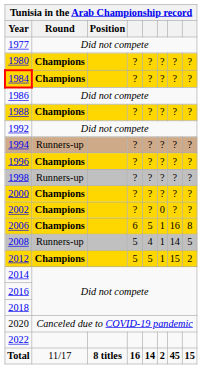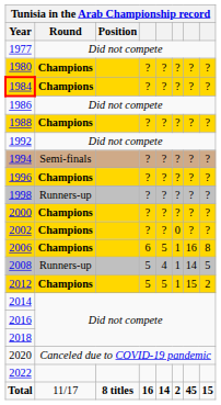 <table class="wikitable" style="text-align: center;">
 <tr>
 <th colspan=10>Tunisia in the <a href='#'>Arab Championship record</a></th>
 </tr>
 <tr>
 <th>Year</th>
 <th>Round</th>
 <th>Position</th>
 <th></th>
 <th></th>
 <th></th>
 <th></th>
 <th></th>
 </tr>
 <tr>
 <td> <a href='#'>1977</a></td>
 <td colspan="8" rowspan=1><em>Did not compete</em></td>
 </tr>
 <tr style="background:gold;">
 <td> <a href='#'>1980</a></td>
 <td><strong>Champions</strong></td>
 <td></td>
 <td>?</td>
 <td>?</td>
 <td>?</td>
 <td>?</td>
 <td>?</td>
 </tr>
 <tr style="background:gold;">
 <td style="border:3px solid red"> <a href='#'>1984</a></td>
 <td><strong>Champions</strong></td>
 <td></td>
 <td>?</td>
 <td>?</td>
 <td>?</td>
 <td>?</td>
 <td>?</td>
 </tr>
 <tr>
 <td> <a href='#'>1986</a></td>
 <td colspan="8" rowspan=1><em>Did not compete</em></td>
 </tr>
 <tr style="background:gold;">
 <td> <a href='#'>1988</a></td>
 <td><strong>Champions</strong></td>
 <td></td>
 <td>?</td>
 <td>?</td>
 <td>?</td>
 <td>?</td>
 <td>?</td>
 </tr>
 <tr>
 <td> <a href='#'>1992</a></td>
 <td colspan="8" rowspan=1><em>Did not compete</em></td>
 </tr>
 <tr style="background:#cfaa88;">
 <td> <a href='#'>1994</a></td>
-<td>Runners-up</td>
+<td>Semi-finals</td>
 <td></td>
 <td>?</td>
 <td>?</td>
 <td>?</td>
 <td>?</td>
 <td>?</td>
 </tr>
 <tr style="background:gold;">
 <td> <a href='#'>1996</a></td>
 <td><strong>Champions</strong></td>
 <td></td>
 <td>?</td>
 <td>?</td>
 <td>?</td>
 <td>?</td>
 <td>?</td>
 </tr>
 <tr style="background:silver;">
 <td> <a href='#'>1998</a></td>
 <td>Runners-up</td>
 <td></td>
 <td>?</td>
 <td>?</td>
 <td>?</td>
 <td>?</td>
 <td>?</td>
 </tr>
 <tr style="background:gold;">
 <td> <a href='#'>2000</a></td>
 <td><strong>Champions</strong></td>
 <td></td>
 <td>?</td>
 <td>?</td>
 <td>?</td>
 <td>?</td>
 <td>?</td>
 </tr>
 <tr style="background:gold;">
 <td> <a href='#'>2002</a></td>
 <td><strong>Champions</strong></td>
 <td></td>
 <td>?</td>
 <td>?</td>
 <td>0</td>
 <td>?</td>
 <td>?</td>
 </tr>
 <tr style="background:gold;">
 <td> <a href='#'>2006</a></td>
 <td><strong>Champions</strong></td>
 <td></td>
 <td>6</td>
 <td>5</td>
 <td>1</td>
 <td>16</td>
 <td>8</td>
 </tr>
 <tr style="background:silver;">
 <td> <a href='#'>2008</a></td>
 <td>Runners-up</td>
 <td></td>
 <td>5</td>
 <td>4</td>
 <td>1</td>
 <td>14</td>
 <td>5</td>
 </tr>
 <tr style="background:gold;">
 <td> <a href='#'>2012</a></td>
 <td><strong>Champions</strong></td>
 <td></td>
 <td>5</td>
 <td>5</td>
 <td>1</td>
 <td>15</td>
 <td>2</td>
 </tr>
 <tr>
 <td> <a href='#'>2014</a></td>
 <td colspan="8" rowspan=3><em>Did not compete</em></td>
 </tr>
 <tr>
 <td> <a href='#'>2016</a></td>
 </tr>
 <tr>
 <td> <a href='#'>2018</a></td>
 </tr>
 <tr>
 <td>2020</td>
 <td colspan=8><em>Canceled due to <a href='#'>COVID-19 pandemic</a></em></td>
 </tr>
 <tr>
 <td>  <a href='#'>2022</a></td>
 <td></td>
 <td></td>
 <td></td>
 <td></td>
 <td></td>
 <td></td>
 <td></td>
 </tr>
 <tr>
 <td><strong>Total </strong></td>
 <td>11/17</td>
 <td><strong>8 titles</strong></td>
 <td><strong>16</strong></td>
 <td><strong>14</strong></td>
 <td><strong>2</strong></td>
 <td><strong>45</strong></td>
 <td><strong>15</strong></td>
 </tr>
 </table>
